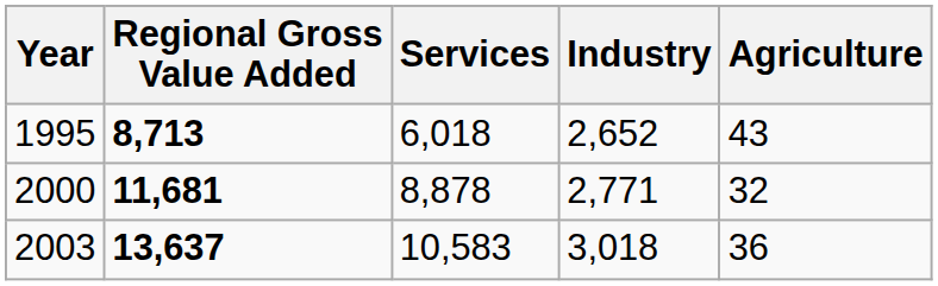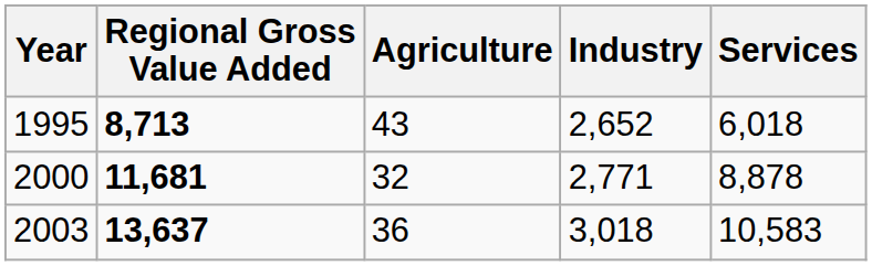 <table class="wikitable">
 <tr>
 <th>Year</th>
 <th>Regional Gross<br>Value Added</th>
+<th>Agriculture</th>
+<th>Industry</th>
 <th>Services</th>
-<th>Industry</th>
-<th>Agriculture</th>
 </tr>
 <tr>
 <td>1995</td>
 <td><strong>8,713</strong></td>
+<td>43</td>
+<td>2,652</td>
 <td>6,018</td>
-<td>2,652</td>
-<td>43</td>
 </tr>
 <tr>
 <td>2000</td>
 <td><strong>11,681</strong></td>
+<td>32</td>
+<td>2,771</td>
 <td>8,878</td>
-<td>2,771</td>
-<td>32</td>
 </tr>
 <tr>
 <td>2003</td>
 <td><strong>13,637</strong></td>
+<td>36</td>
+<td>3,018</td>
 <td>10,583</td>
-<td>3,018</td>
-<td>36</td>
 </tr>
 </table>
